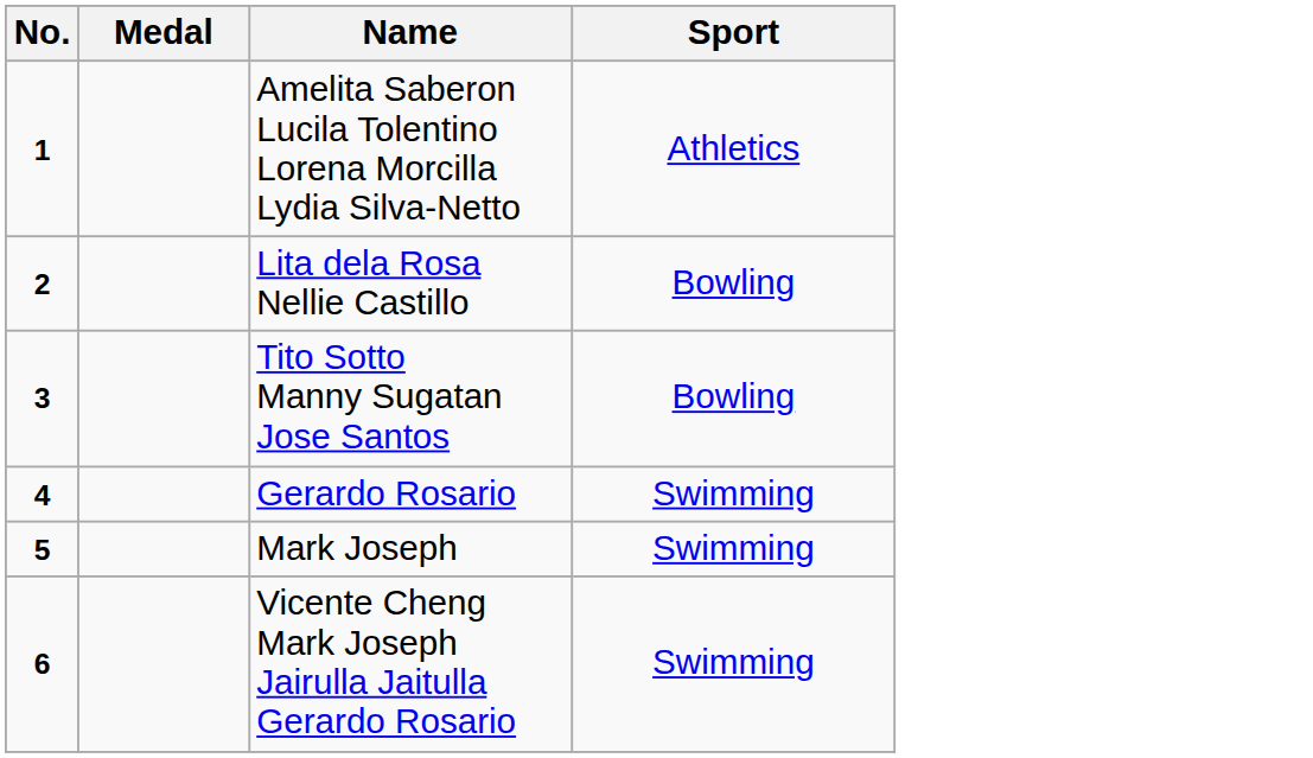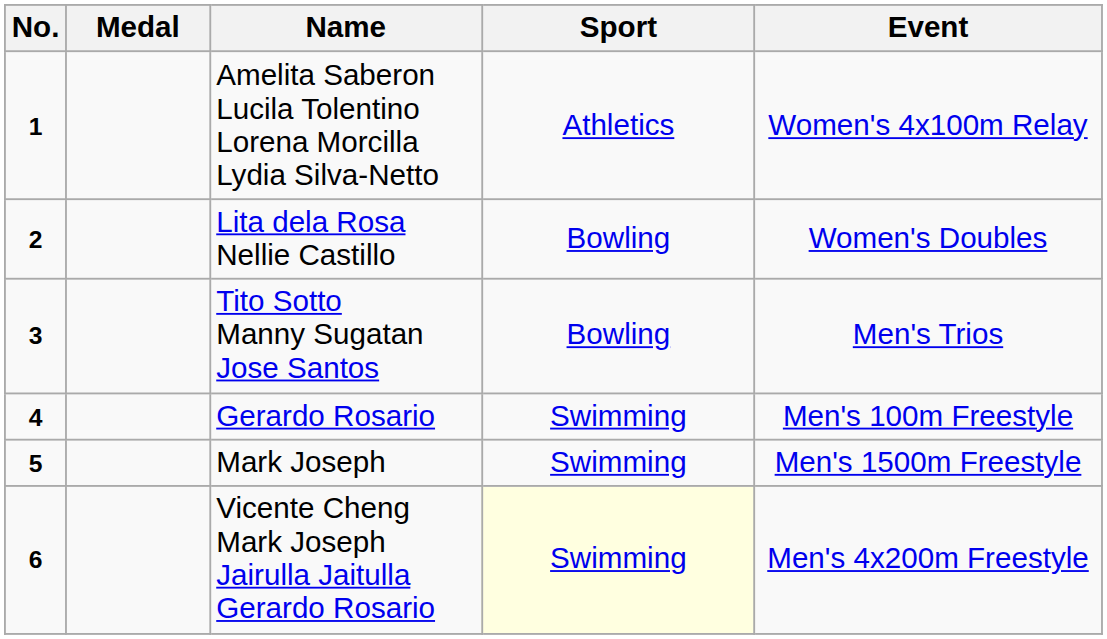 <table class="wikitable" style="font-size:100%; text-align:center;">
 <tr>
 <th width="10">No.</th>
 <th width="70">Medal</th>
 <th width="140">Name</th>
 <th width="140">Sport</th>
+<th width="180">Event</th>
 </tr>
 <tr>
 <td><small><strong>1</strong></small></td>
 <td></td>
 <td align=left>Amelita Saberon<br>Lucila Tolentino<br>Lorena Morcilla<br>Lydia Silva-Netto</td>
 <td> <a href='#'>Athletics</a></td>
+<td><a href='#'>Women's 4x100m Relay</a></td>
 </tr>
 <tr>
 <td><small><strong>2</strong></small></td>
 <td></td>
 <td align=left><a href='#'>Lita dela Rosa</a><br>Nellie Castillo</td>
 <td> <a href='#'>Bowling</a></td>
+<td><a href='#'>Women's Doubles</a></td>
 </tr>
 <tr>
 <td><small><strong>3</strong></small></td>
 <td></td>
 <td align=left><a href='#'>Tito Sotto</a><br>Manny Sugatan<br><a href='#'>Jose Santos</a></td>
 <td> <a href='#'>Bowling</a></td>
+<td><a href='#'>Men's Trios</a></td>
 </tr>
 <tr>
 <td><small><strong>4</strong></small></td>
 <td></td>
 <td align=left><a href='#'>Gerardo Rosario</a></td>
 <td> <a href='#'>Swimming</a></td>
+<td><a href='#'>Men's 100m Freestyle</a></td>
 </tr>
 <tr>
 <td><small><strong>5</strong></small></td>
 <td></td>
 <td align=left>Mark Joseph</td>
 <td> <a href='#'>Swimming</a></td>
+<td><a href='#'>Men's 1500m Freestyle</a></td>
 </tr>
 <tr>
 <td><small><strong>6</strong></small></td>
 <td></td>
 <td align=left>Vicente Cheng<br>Mark Joseph<br><a href='#'>Jairulla Jaitulla</a><br><a href='#'>Gerardo Rosario</a></td>
-<td> <a href='#'>Swimming</a></td>
+<td style="background: lightyellow;"> <a href='#'>Swimming</a></td>
+<td><a href='#'>Men's 4x200m Freestyle</a></td>
 </tr>
 </table>
